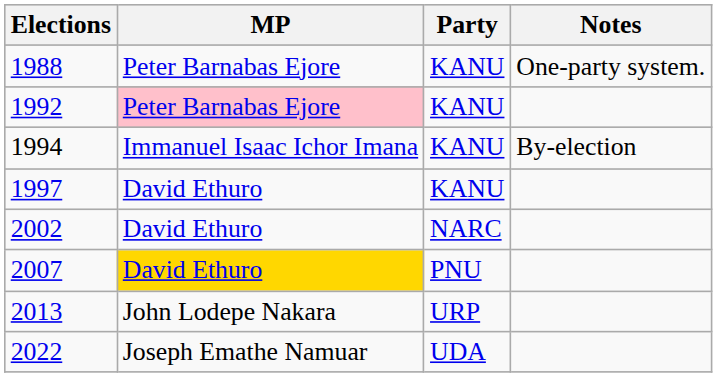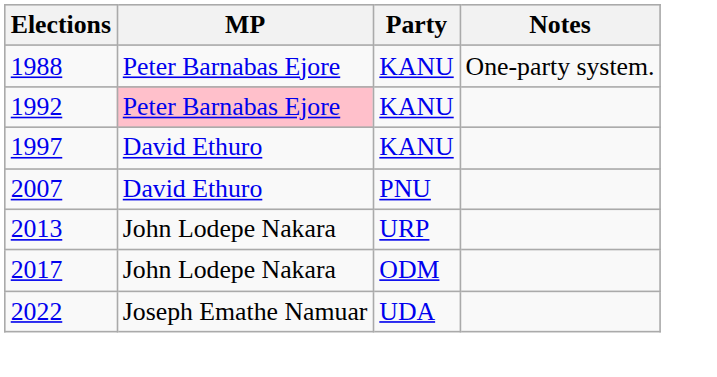 <table class="wikitable">
 <tr>
 <th>Elections</th>
 <th>MP </th>
 <th>Party</th>
 <th>Notes</th>
 </tr>
 <tr>
 <td><a href='#'>1988</a></td>
 <td><a href='#'>Peter Barnabas Ejore</a></td>
 <td><a href='#'>KANU</a></td>
 <td>One-party system.</td>
 </tr>
 <tr>
 <td><a href='#'>1992</a></td>
 <td style="background: pink;"><a href='#'>Peter Barnabas Ejore</a></td>
 <td><a href='#'>KANU</a></td>
 <td></td>
 </tr>
 <tr>
-<td>1994</td>
-<td><a href='#'>Immanuel Isaac Ichor Imana</a></td>
-<td><a href='#'>KANU</a></td>
-<td>By-election</td>
-</tr>
-<tr>
 <td><a href='#'>1997</a></td>
 <td><a href='#'>David Ethuro</a></td>
 <td><a href='#'>KANU</a></td>
 <td></td>
 </tr>
 <tr>
-<td><a href='#'>2002</a></td>
+<td><a href='#'>2007</a></td>
 <td><a href='#'>David Ethuro</a></td>
-<td><a href='#'>NARC</a></td>
-<td></td>
-</tr>
-<tr>
-<td><a href='#'>2007</a></td>
-<td style="background: gold;"><a href='#'>David Ethuro</a></td>
 <td><a href='#'>PNU</a></td>
 <td></td>
 </tr>
 <tr>
 <td><a href='#'>2013</a></td>
 <td>John Lodepe Nakara</td>
 <td><a href='#'>URP</a></td>
 <td></td>
 </tr>
 <tr>
+<td><a href='#'>2017</a></td>
+<td>John Lodepe Nakara</td>
+<td><a href='#'>ODM</a></td>
+<td></td>
+</tr>
+<tr>
 <td><a href='#'>2022</a></td>
 <td>Joseph Emathe Namuar</td>
 <td><a href='#'>UDA</a></td>
 <td></td>
 </tr>
 </table>
